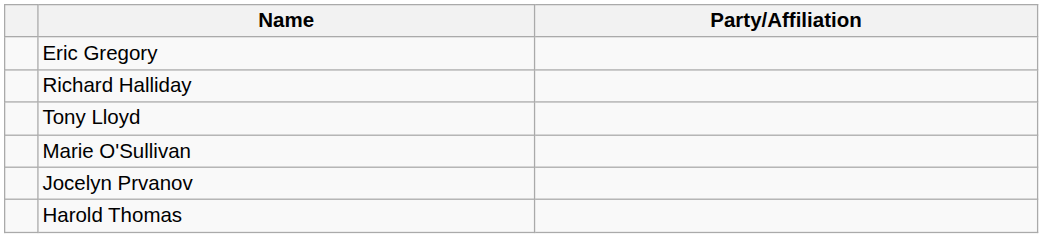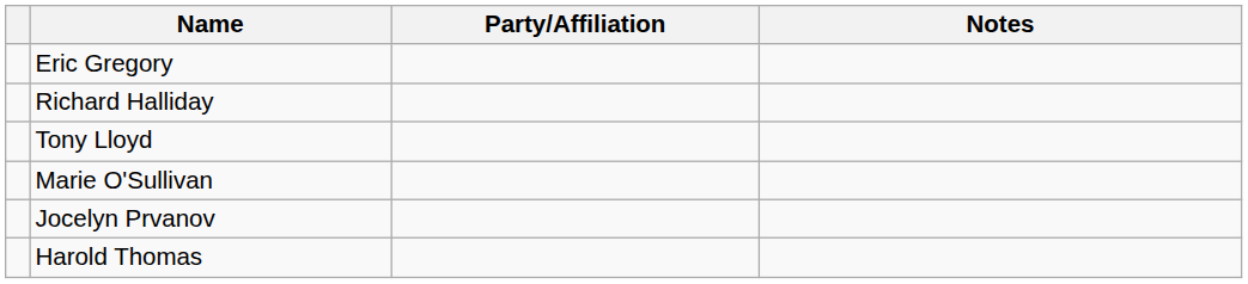 <table class="wikitable" width="51%">
 <tr>
 <th width="1%"></th>
 <th width="15%">Name</th>
 <th width="15%">Party/Affiliation</th>
+<th width="20%">Notes</th>
 </tr>
 <tr>
 <td></td>
 <td>Eric Gregory</td>
+<td></td>
 <td></td>
 </tr>
 <tr>
 <td></td>
 <td>Richard Halliday</td>
 <td></td>
+<td></td>
 </tr>
 <tr>
 <td></td>
 <td>Tony Lloyd</td>
+<td></td>
 <td></td>
 </tr>
 <tr>
 <td></td>
 <td>Marie O'Sullivan</td>
 <td></td>
+<td></td>
 </tr>
 <tr>
 <td></td>
 <td>Jocelyn Prvanov</td>
+<td></td>
 <td></td>
 </tr>
 <tr>
 <td></td>
 <td>Harold Thomas</td>
 <td></td>
+<td></td>
 </tr>
 </table>
